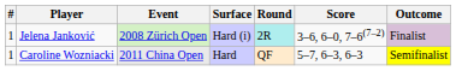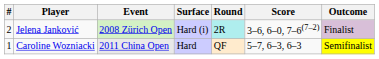 <table class="wikitable sortable">
 <tr>
 <th>#</th>
 <th>Player</th>
 <th>Event</th>
 <th>Surface</th>
 <th>Round</th>
 <th class="unsortable">Score</th>
 <th>Outcome</th>
 </tr>
 <tr>
-<td>1</td>
+<td>2</td>
 <td> <a href='#'>Jelena Janković</a></td>
 <td bgcolor=#d4f1c5><a href='#'>2008 Zürich Open</a></td>
 <td bgcolor=ccccff>Hard (i)</td>
 <td bgcolor=afeeee>2R</td>
 <td>3–6, 6–0, 7–6<sup>(7–2)</sup></td>
 <td bgcolor="thistle">Finalist</td>
 </tr>
 <tr>
 <td>1</td>
 <td> <a href='#'>Caroline Wozniacki</a></td>
 <td bgcolor=#e9e9e9><a href='#'>2011 China Open</a></td>
 <td bgcolor=CCCCFF>Hard</td>
 <td bgcolor=ffebcd>QF</td>
 <td>5–7, 6–3, 6–3</td>
 <td bgcolor="yellow">Semifinalist</td>
 </tr>
 </table>
